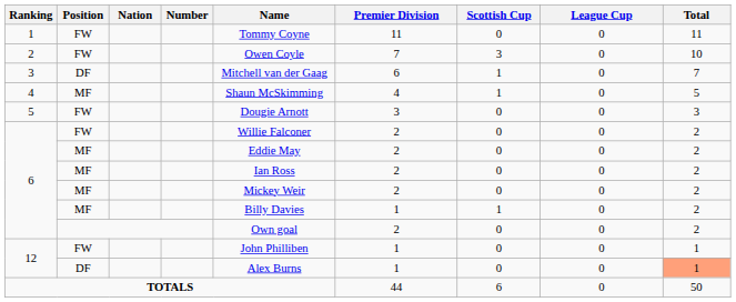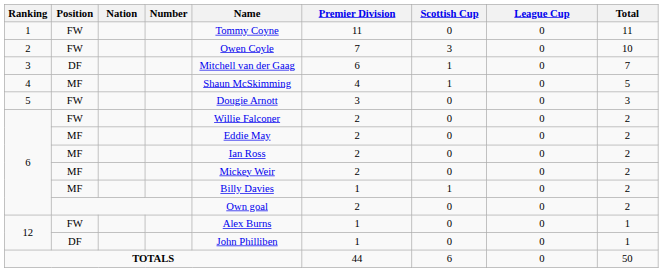 <table class="wikitable" style="font-size: 95%; text-align: center;">
 <tr>
 <th width=60>Ranking</th>
 <th width=60>Position</th>
 <th width=60>Nation</th>
 <th width=60>Number</th>
 <th width=150>Name</th>
 <th width=150><a href='#'>Premier Division</a></th>
 <th width=100><a href='#'>Scottish Cup</a></th>
 <th width=150><a href='#'>League Cup</a></th>
 <th width=80>Total</th>
 </tr>
 <tr>
 <td>1</td>
 <td>FW</td>
 <td></td>
 <td></td>
 <td><a href='#'>Tommy Coyne</a></td>
 <td>11</td>
 <td>0</td>
 <td>0</td>
 <td>11</td>
 </tr>
 <tr>
 <td>2</td>
 <td>FW</td>
 <td></td>
 <td></td>
 <td><a href='#'>Owen Coyle</a></td>
 <td>7</td>
 <td>3</td>
 <td>0</td>
 <td>10</td>
 </tr>
 <tr>
 <td>3</td>
 <td>DF</td>
 <td></td>
 <td></td>
 <td><a href='#'>Mitchell van der Gaag</a></td>
 <td>6</td>
 <td>1</td>
 <td>0</td>
 <td>7</td>
 </tr>
 <tr>
 <td>4</td>
 <td>MF</td>
 <td></td>
 <td></td>
 <td><a href='#'>Shaun McSkimming</a></td>
 <td>4</td>
 <td>1</td>
 <td>0</td>
 <td>5</td>
 </tr>
 <tr>
 <td>5</td>
 <td>FW</td>
 <td></td>
 <td></td>
 <td><a href='#'>Dougie Arnott</a></td>
 <td>3</td>
 <td>0</td>
 <td>0</td>
 <td>3</td>
 </tr>
 <tr>
 <td rowspan="6">6</td>
 <td>FW</td>
 <td></td>
 <td></td>
 <td><a href='#'>Willie Falconer</a></td>
 <td>2</td>
 <td>0</td>
 <td>0</td>
 <td>2</td>
 </tr>
 <tr>
 <td>MF</td>
 <td></td>
 <td></td>
 <td><a href='#'>Eddie May</a></td>
 <td>2</td>
 <td>0</td>
 <td>0</td>
 <td>2</td>
 </tr>
 <tr>
 <td>MF</td>
 <td></td>
 <td></td>
 <td><a href='#'>Ian Ross</a></td>
 <td>2</td>
 <td>0</td>
 <td>0</td>
 <td>2</td>
 </tr>
 <tr>
 <td>MF</td>
 <td></td>
 <td></td>
 <td><a href='#'>Mickey Weir</a></td>
 <td>2</td>
 <td>0</td>
 <td>0</td>
 <td>2</td>
 </tr>
 <tr>
 <td>MF</td>
 <td></td>
 <td></td>
 <td><a href='#'>Billy Davies</a></td>
 <td>1</td>
 <td>1</td>
 <td>0</td>
 <td>2</td>
 </tr>
 <tr>
 <td colspan="3"></td>
 <td><a href='#'>Own goal</a></td>
 <td>2</td>
 <td>0</td>
 <td>0</td>
 <td>2</td>
 </tr>
 <tr>
 <td rowspan="2">12</td>
 <td>FW</td>
 <td></td>
 <td></td>
-<td><a href='#'>John Philliben</a></td>
+<td><a href='#'>Alex Burns</a></td>
 <td>1</td>
 <td>0</td>
 <td>0</td>
 <td>1</td>
 </tr>
 <tr>
 <td>DF</td>
 <td></td>
 <td></td>
-<td><a href='#'>Alex Burns</a></td>
+<td><a href='#'>John Philliben</a></td>
 <td>1</td>
 <td>0</td>
 <td>0</td>
-<td style="background: lightsalmon;">1</td>
+<td>1</td>
 </tr>
 <tr>
 <td colspan="5"><strong>TOTALS</strong></td>
 <td>44</td>
 <td>6</td>
 <td>0</td>
 <td>50</td>
 </tr>
 </table>
